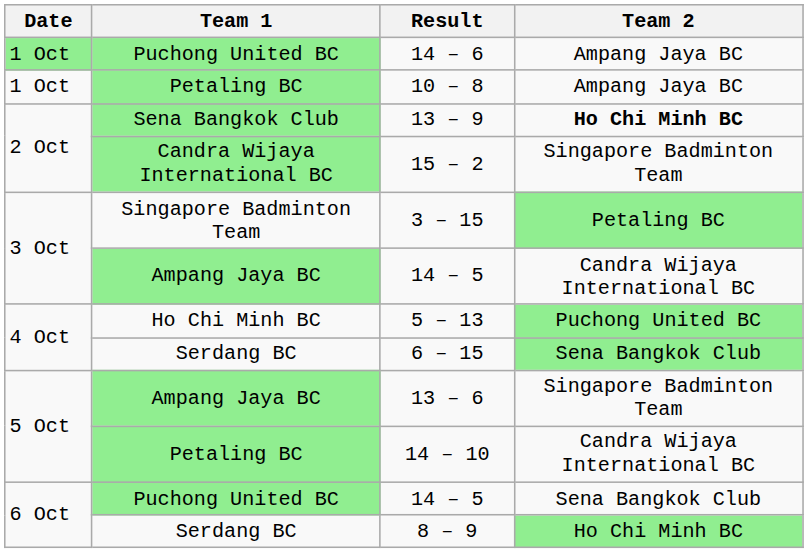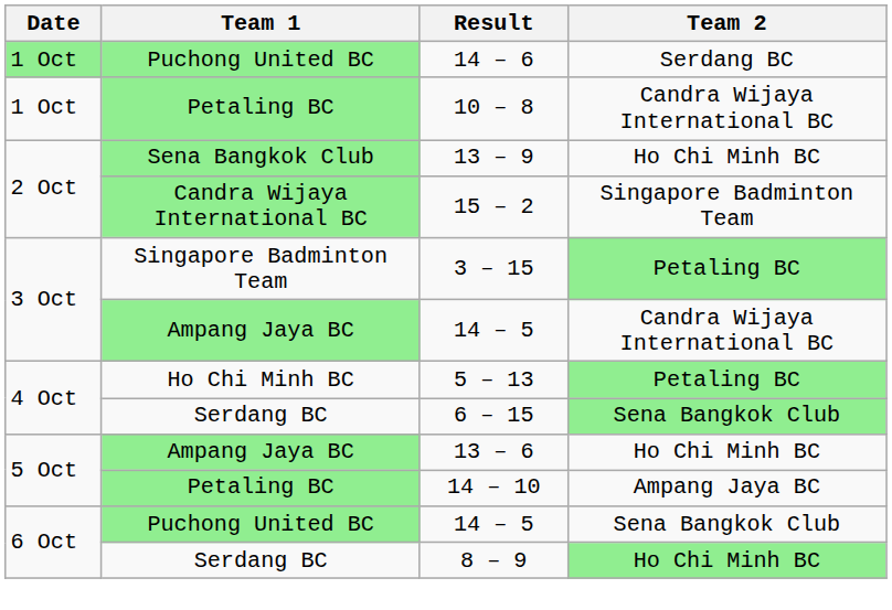 <table class="wikitable">
 <tr>
 <th width="50">Date</th>
 <th width="180">Team 1</th>
 <th width="80" style="text-align:center;">Result</th>
 <th width="180">Team 2</th>
 </tr>
 <tr>
 <td rowspan="1" style="background: lightgreen;">1 Oct</td>
 <td style="text-align:center;background:lightgreen;">Puchong United BC</td>
 <td style="text-align:center;">14 – 6</td>
-<td style="text-align:center;">Ampang Jaya BC</td>
+<td style="text-align:center;">Serdang BC</td>
 </tr>
 <tr>
 <td rowspan="1">1 Oct</td>
 <td style="text-align:center;background:lightgreen;">Petaling BC</td>
 <td style="text-align:center;">10 – 8</td>
-<td style="text-align:center;">Ampang Jaya BC</td>
+<td style="text-align:center;">Candra Wijaya International BC</td>
 </tr>
 <tr>
 <td rowspan="2">2 Oct</td>
 <td style="text-align:center;background:lightgreen;">Sena Bangkok Club</td>
 <td style="text-align:center;">13 – 9</td>
-<td style="text-align:center;"><strong>Ho Chi Minh BC</strong></td>
+<td style="text-align:center;">Ho Chi Minh BC</td>
 </tr>
 <tr>
 <td style="text-align:center;background:lightgreen;">Candra Wijaya International BC</td>
 <td style="text-align:center;">15 – 2</td>
 <td style="text-align:center;">Singapore Badminton Team</td>
 </tr>
 <tr>
 <td rowspan="2">3 Oct</td>
 <td style="text-align:center;">Singapore Badminton Team</td>
 <td style="text-align:center;">3 – 15</td>
 <td style="text-align:center;background:lightgreen;">Petaling BC</td>
 </tr>
 <tr>
 <td style="text-align:center;background:lightgreen;">Ampang Jaya BC</td>
 <td style="text-align:center;">14 – 5</td>
 <td style="text-align:center;">Candra Wijaya International BC</td>
 </tr>
 <tr>
 <td rowspan="2">4 Oct</td>
 <td style="text-align:center;">Ho Chi Minh BC</td>
 <td style="text-align:center;">5 – 13</td>
-<td style="text-align:center;background:lightgreen;">Puchong United BC</td>
+<td style="text-align:center;background:lightgreen;">Petaling BC</td>
 </tr>
 <tr>
 <td style="text-align:center;">Serdang BC</td>
 <td style="text-align:center;">6 – 15</td>
 <td style="text-align:center;background:lightgreen">Sena Bangkok Club</td>
 </tr>
 <tr>
 <td rowspan="2">5 Oct</td>
 <td style="text-align:center;background:lightgreen">Ampang Jaya BC</td>
 <td style="text-align:center;">13 – 6</td>
-<td style="text-align:center;">Singapore Badminton Team</td>
+<td style="text-align:center;">Ho Chi Minh BC</td>
 </tr>
 <tr>
 <td style="text-align:center;background:lightgreen">Petaling BC</td>
 <td style="text-align:center;">14 – 10</td>
-<td style="text-align:center;">Candra Wijaya International BC</td>
+<td style="text-align:center;">Ampang Jaya BC</td>
 </tr>
 <tr>
 <td rowspan="2">6 Oct</td>
 <td style="text-align:center;background:lightgreen">Puchong United BC</td>
 <td style="text-align:center;">14 – 5</td>
 <td style="text-align:center;">Sena Bangkok Club</td>
 </tr>
 <tr>
 <td style="text-align:center;">Serdang BC</td>
 <td style="text-align:center;">8 – 9</td>
 <td style="text-align:center;background:lightgreen">Ho Chi Minh BC</td>
 </tr>
 </table>
